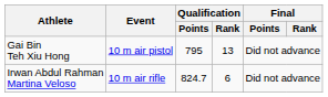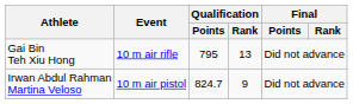 <table class=wikitable style=font-size:90%;text-align:center>
 <tr>
 <th rowspan="2">Athlete</th>
 <th rowspan="2">Event</th>
 <th colspan=2>Qualification</th>
 <th colspan=2>Final</th>
 </tr>
 <tr style="font-size:95%">
 <th>Points</th>
 <th>Rank</th>
 <th>Points</th>
 <th>Rank</th>
 </tr>
 <tr>
 <td align=left>Gai Bin<br>Teh Xiu Hong</td>
-<td align=left><a href='#'>10 m air pistol</a></td>
+<td align=left><a href='#'>10 m air rifle</a></td>
 <td>795</td>
 <td>13</td>
 <td colspan=2>Did not advance</td>
 </tr>
 <tr>
 <td align=left>Irwan Abdul Rahman<br><a href='#'>Martina Veloso</a></td>
-<td align=left><a href='#'>10 m air rifle</a></td>
+<td align=left><a href='#'>10 m air pistol</a></td>
 <td>824.7</td>
-<td>6</td>
+<td>9</td>
 <td colspan=2>Did not advance</td>
 </tr>
 </table>
